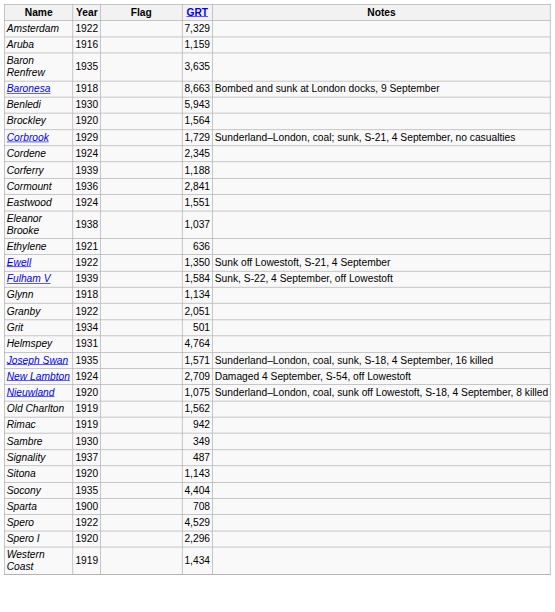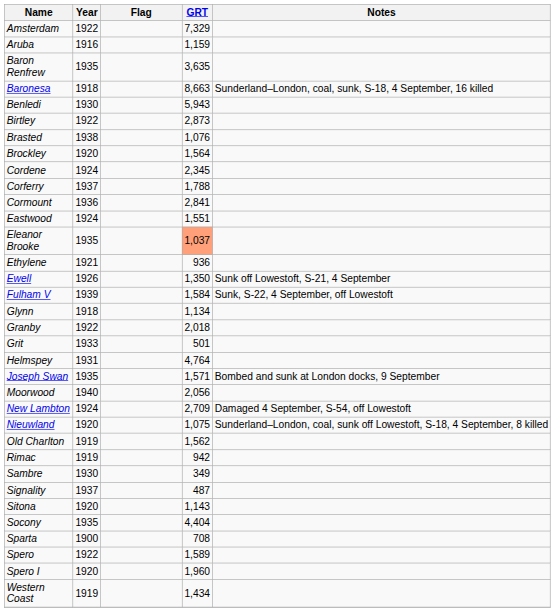 <table class="wikitable sortable">
 <tr>
 <th scope="col" width="100px">Name</th>
 <th scope="col" width="30px">Year</th>
 <th scope="col" width="120px">Flag</th>
 <th scope="col" width="30px"><a href='#'>GRT</a></th>
 <th>Notes</th>
 </tr>
 <tr>
 <td align="left"><em>Amsterdam</em></td>
 <td align="left">1922</td>
 <td align="left"></td>
 <td align="right">7,329</td>
 <td align="left"></td>
 </tr>
 <tr>
 <td align="left"><em>Aruba</em></td>
 <td align="left">1916</td>
 <td align="left"></td>
 <td align="right">1,159</td>
 <td align="left"></td>
 </tr>
 <tr>
 <td align="left"><em>Baron Renfrew</em></td>
 <td align="left">1935</td>
 <td align="left"></td>
 <td align="right">3,635</td>
 <td align="left"></td>
 </tr>
 <tr>
 <td align="left"><em><a href='#'>Baronesa</a></em></td>
 <td align="left">1918</td>
 <td align="left"></td>
 <td align="right">8,663</td>
-<td align="left">Bombed and sunk at London docks, 9 September</td>
+<td align="left">Sunderland–London, coal, sunk, S-18, 4 September, 16 killed</td>
 </tr>
 <tr>
 <td align="left"><em>Benledi</em></td>
 <td align="left">1930</td>
 <td align="left"></td>
 <td align="right">5,943</td>
+<td align="left"></td>
+</tr>
+<tr>
+<td align="left"><em>Birtley</em></td>
+<td align="left">1922</td>
+<td align="left"></td>
+<td align="right">2,873</td>
+<td align="left"></td>
+</tr>
+<tr>
+<td align="left"><em>Brasted</em></td>
+<td align="left">1938</td>
+<td align="left"></td>
+<td align="right">1,076</td>
 <td align="left"></td>
 </tr>
 <tr>
 <td align="left"><em>Brockley</em></td>
 <td align="left">1920</td>
 <td align="left"></td>
 <td align="right">1,564</td>
 <td align="left"></td>
 </tr>
 <tr>
-<td align="left"><em><a href='#'>Corbrook</a></em></td>
-<td align="left">1929</td>
-<td align="left"></td>
-<td align="right">1,729</td>
-<td align="left">Sunderland–London, coal; sunk, S-21, 4 September, no casualties</td>
-</tr>
-<tr>
 <td align="left"><em>Cordene</em></td>
 <td align="left">1924</td>
 <td align="left"></td>
 <td align="right">2,345</td>
 <td align="left"></td>
 </tr>
 <tr>
 <td align="left"><em>Corferry</em></td>
-<td align="left">1939</td>
+<td align="left">1937</td>
 <td align="left"></td>
-<td align="right">1,188</td>
+<td align="right">1,788</td>
 <td align="left"></td>
 </tr>
 <tr>
 <td align="left"><em>Cormount</em></td>
 <td align="left">1936</td>
 <td align="left"></td>
 <td align="right">2,841</td>
 <td align="left"></td>
 </tr>
 <tr>
 <td align="left"><em>Eastwood</em></td>
 <td align="left">1924</td>
 <td align="left"></td>
 <td align="right">1,551</td>
 <td align="left"></td>
 </tr>
 <tr>
 <td align="left"><em>Eleanor Brooke</em></td>
-<td align="left">1938</td>
+<td align="left">1935</td>
 <td align="left"></td>
-<td align="right">1,037</td>
+<td align="right" style="background: lightsalmon;">1,037</td>
 <td align="left"></td>
 </tr>
 <tr>
 <td align="left"><em>Ethylene</em></td>
 <td align="left">1921</td>
 <td align="left"></td>
-<td align="right">636</td>
+<td align="right">936</td>
 <td align="left"></td>
 </tr>
 <tr>
 <td align="left"><em><a href='#'>Ewell</a></em></td>
-<td align="left">1922</td>
+<td align="left">1926</td>
 <td align="left"></td>
 <td align="right">1,350</td>
 <td align="left">Sunk off Lowestoft, S-21, 4 September</td>
 </tr>
 <tr>
 <td align="left"><em><a href='#'>Fulham V</a></em></td>
 <td align="left">1939</td>
 <td align="left"></td>
 <td align="right">1,584</td>
 <td align="left">Sunk, S-22, 4 September, off Lowestoft</td>
 </tr>
 <tr>
 <td align="left"><em>Glynn</em></td>
 <td align="left">1918</td>
 <td align="left"></td>
 <td align="right">1,134</td>
 <td align="left"></td>
 </tr>
 <tr>
 <td align="left"><em>Granby</em></td>
 <td align="left">1922</td>
 <td align="left"></td>
-<td align="right">2,051</td>
+<td align="right">2,018</td>
 <td align="left"></td>
 </tr>
 <tr>
 <td align="left"><em>Grit</em></td>
-<td align="left">1934</td>
+<td align="left">1933</td>
 <td align="left"></td>
 <td align="right">501</td>
 <td align="left"></td>
 </tr>
 <tr>
 <td align="left"><em>Helmspey</em></td>
 <td align="left">1931</td>
 <td align="left"></td>
 <td align="right">4,764</td>
 <td align="left"></td>
 </tr>
 <tr>
 <td align="left"><em><a href='#'>Joseph Swan</a></em></td>
 <td align="left">1935</td>
 <td align="left"></td>
 <td align="right">1,571</td>
-<td align="left">Sunderland–London, coal, sunk, S-18, 4 September, 16 killed</td>
+<td align="left">Bombed and sunk at London docks, 9 September</td>
+</tr>
+<tr>
+<td align="left"><em>Moorwood</em></td>
+<td align="left">1940</td>
+<td align="left"></td>
+<td align="right">2,056</td>
+<td align="left"></td>
 </tr>
 <tr>
 <td align="left"><em><a href='#'>New Lambton</a></em></td>
 <td align="left">1924</td>
 <td align="left"></td>
 <td align="right">2,709</td>
 <td align="left">Damaged 4 September, S-54, off Lowestoft</td>
 </tr>
 <tr>
 <td align="left"><em><a href='#'>Nieuwland</a></em></td>
 <td align="left">1920</td>
 <td align="left"></td>
 <td align="right">1,075</td>
 <td align="left">Sunderland–London, coal, sunk off Lowestoft, S-18, 4 September, 8 killed</td>
 </tr>
 <tr>
 <td align="left"><em>Old Charlton</em></td>
 <td align="left">1919</td>
 <td align="left"></td>
 <td align="right">1,562</td>
 <td align="left"></td>
 </tr>
 <tr>
 <td align="left"><em>Rimac</em></td>
 <td align="left">1919</td>
 <td align="left"></td>
 <td align="right">942</td>
 <td align="left"></td>
 </tr>
 <tr>
 <td align="left"><em>Sambre</em></td>
 <td align="left">1930</td>
 <td align="left"></td>
 <td align="right">349</td>
 <td align="left"></td>
 </tr>
 <tr>
 <td align="left"><em>Signality</em></td>
 <td align="left">1937</td>
 <td align="left"></td>
 <td align="right">487</td>
 <td align="left"></td>
 </tr>
 <tr>
 <td align="left"><em>Sitona</em></td>
 <td align="left">1920</td>
 <td align="left"></td>
 <td align="right">1,143</td>
 <td align="left"></td>
 </tr>
 <tr>
 <td align="left"><em>Socony</em></td>
 <td align="left">1935</td>
 <td align="left"></td>
 <td align="right">4,404</td>
 <td align="left"></td>
 </tr>
 <tr>
 <td align="left"><em>Sparta</em></td>
 <td align="left">1900</td>
 <td align="left"></td>
 <td align="right">708</td>
 <td align="left"></td>
 </tr>
 <tr>
 <td align="left"><em>Spero</em></td>
 <td align="left">1922</td>
 <td align="left"></td>
-<td align="right">4,529</td>
+<td align="right">1,589</td>
 <td align="left"></td>
 </tr>
 <tr>
 <td align="left"><em>Spero I</em></td>
 <td align="left">1920</td>
 <td align="left"></td>
-<td align="right">2,296</td>
+<td align="right">1,960</td>
 <td align="left"></td>
 </tr>
 <tr>
 <td align="left"><em>Western Coast</em></td>
 <td align="left">1919</td>
 <td align="left"></td>
 <td align="right">1,434</td>
 <td align="left"></td>
 </tr>
 <tr>
 </tr>
 </table>
